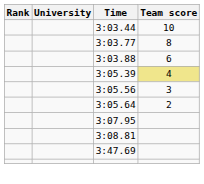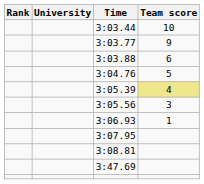 <table class="wikitable sortable" style="text-align:center">
 <tr>
 <th>Rank</th>
 <th>University</th>
 <th>Time</th>
 <th>Team score</th>
 </tr>
 <tr>
 <td></td>
 <td></td>
 <td>3:03.44</td>
 <td>10</td>
 </tr>
 <tr>
 <td></td>
 <td></td>
 <td>3:03.77</td>
-<td>8</td>
+<td>9</td>
 </tr>
 <tr>
 <td></td>
 <td></td>
 <td>3:03.88</td>
 <td>6</td>
+</tr>
+<tr>
+<td></td>
+<td></td>
+<td>3:04.76</td>
+<td>5</td>
 </tr>
 <tr>
 <td></td>
 <td></td>
 <td>3:05.39</td>
 <td style="background: khaki;">4</td>
 </tr>
 <tr>
 <td></td>
 <td></td>
 <td>3:05.56</td>
 <td>3</td>
 </tr>
 <tr>
 <td></td>
 <td></td>
-<td>3:05.64</td>
-<td>2</td>
+<td>3:06.93</td>
+<td>1</td>
 </tr>
 <tr>
 <td></td>
 <td></td>
 <td>3:07.95</td>
 <td></td>
 </tr>
 <tr>
 <td></td>
 <td></td>
 <td>3:08.81</td>
 <td></td>
 </tr>
 <tr>
 <td></td>
 <td></td>
 <td>3:47.69</td>
 <td></td>
 </tr>
 <tr>
 <td></td>
 <td></td>
 <td></td>
 <td></td>
 </tr>
 </table>
